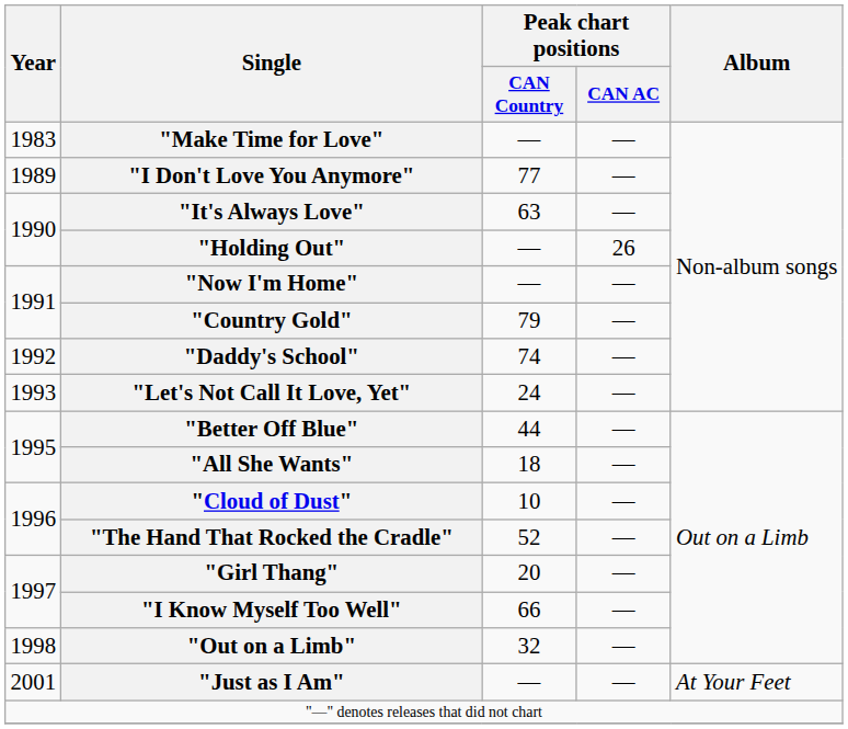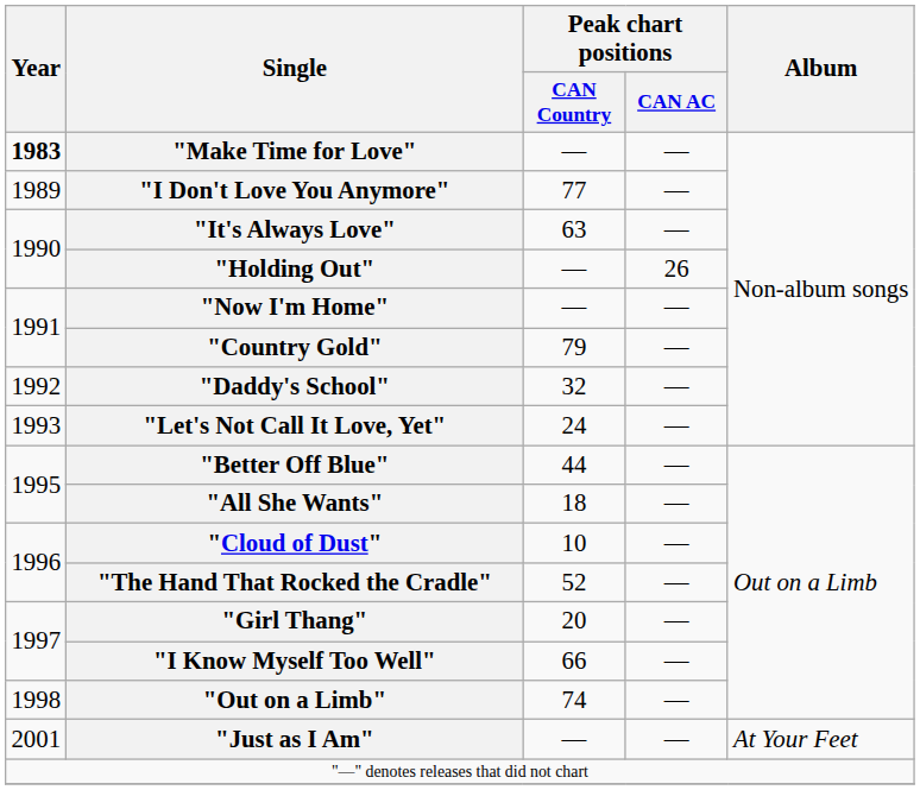 <table class="wikitable plainrowheaders" style="text-align:center;">
 <tr>
 <th rowspan="2">Year</th>
 <th rowspan="2" style="width:18em;">Single</th>
 <th colspan="2">Peak chart<br>positions</th>
 <th rowspan="2">Album</th>
 </tr>
 <tr style="font-size:smaller;">
 <th style="width:4.5em;"><a href='#'>CAN Country</a></th>
 <th style="width:4.5em;"><a href='#'>CAN AC</a></th>
 </tr>
 <tr>
-<td>1983</td>
+<td><strong>1983</strong></td>
 <th scope="row">"Make Time for Love"</th>
 <td>—</td>
 <td>—</td>
 <td align="left" rowspan="8">Non-album songs</td>
 </tr>
 <tr>
 <td>1989</td>
 <th scope="row">"I Don't Love You Anymore"</th>
 <td>77</td>
 <td>—</td>
 </tr>
 <tr>
 <td rowspan="2">1990</td>
 <th scope="row">"It's Always Love"</th>
 <td>63</td>
 <td>—</td>
 </tr>
 <tr>
 <th scope="row">"Holding Out"</th>
 <td>—</td>
 <td>26</td>
 </tr>
 <tr>
 <td rowspan="2">1991</td>
 <th scope="row">"Now I'm Home"</th>
 <td>—</td>
 <td>—</td>
 </tr>
 <tr>
 <th scope="row">"Country Gold"</th>
 <td>79</td>
 <td>—</td>
 </tr>
 <tr>
 <td>1992</td>
 <th scope="row">"Daddy's School"</th>
-<td>74</td>
+<td>32</td>
 <td>—</td>
 </tr>
 <tr>
 <td>1993</td>
 <th scope="row">"Let's Not Call It Love, Yet"</th>
 <td>24</td>
 <td>—</td>
 </tr>
 <tr>
 <td rowspan="2">1995</td>
 <th scope="row">"Better Off Blue"</th>
 <td>44</td>
 <td>—</td>
 <td align="left" rowspan="7"><em>Out on a Limb</em></td>
 </tr>
 <tr>
 <th scope="row">"All She Wants"</th>
 <td>18</td>
 <td>—</td>
 </tr>
 <tr>
 <td rowspan="2">1996</td>
 <th scope="row">"<a href='#'>Cloud of Dust</a>"</th>
 <td>10</td>
 <td>—</td>
 </tr>
 <tr>
 <th scope="row">"The Hand That Rocked the Cradle"</th>
 <td>52</td>
 <td>—</td>
 </tr>
 <tr>
 <td rowspan="2">1997</td>
 <th scope="row">"Girl Thang"</th>
 <td>20</td>
 <td>—</td>
 </tr>
 <tr>
 <th scope="row">"I Know Myself Too Well"</th>
 <td>66</td>
 <td>—</td>
 </tr>
 <tr>
 <td>1998</td>
 <th scope="row">"Out on a Limb"</th>
-<td>32</td>
+<td>74</td>
 <td>—</td>
 </tr>
 <tr>
 <td>2001</td>
 <th scope="row">"Just as I Am"</th>
 <td>—</td>
 <td>—</td>
 <td align="left"><em>At Your Feet</em></td>
 </tr>
 <tr>
 <td colspan="5" style="font-size:8pt">"—" denotes releases that did not chart</td>
 </tr>
 <tr>
 </tr>
 </table>
